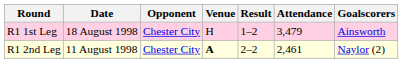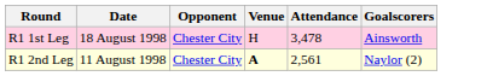 <table class="wikitable">
 <tr>
 <th>Round</th>
 <th>Date</th>
 <th>Opponent</th>
 <th>Venue</th>
-<th>Result</th>
 <th>Attendance</th>
 <th>Goalscorers</th>
 </tr>
 <tr style="background-color: #ffd0e3;">
 <td>R1 1st Leg</td>
 <td>18 August 1998</td>
 <td><a href='#'>Chester City</a></td>
 <td>H</td>
-<td>1–2</td>
-<td>3,479</td>
+<td>3,478</td>
 <td><a href='#'>Ainsworth</a></td>
 </tr>
 <tr style="background-color: #ffffdd;">
 <td>R1 2nd Leg</td>
 <td>11 August 1998</td>
 <td><a href='#'>Chester City</a></td>
 <td><strong>A</strong></td>
-<td>2–2</td>
-<td>2,461</td>
+<td>2,561</td>
 <td><a href='#'>Naylor</a> (2)</td>
 </tr>
 </table>
